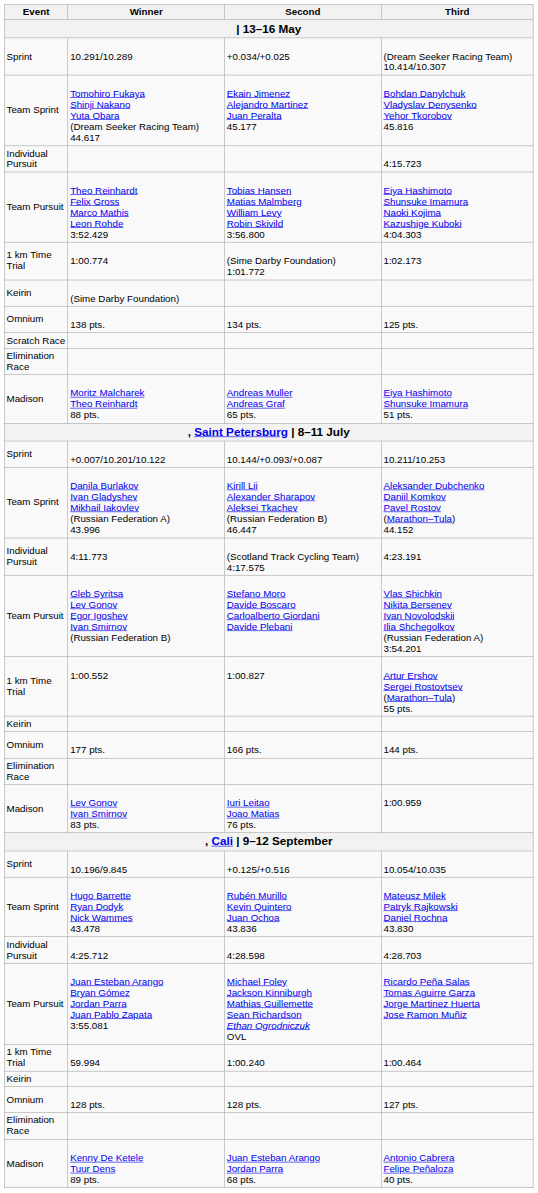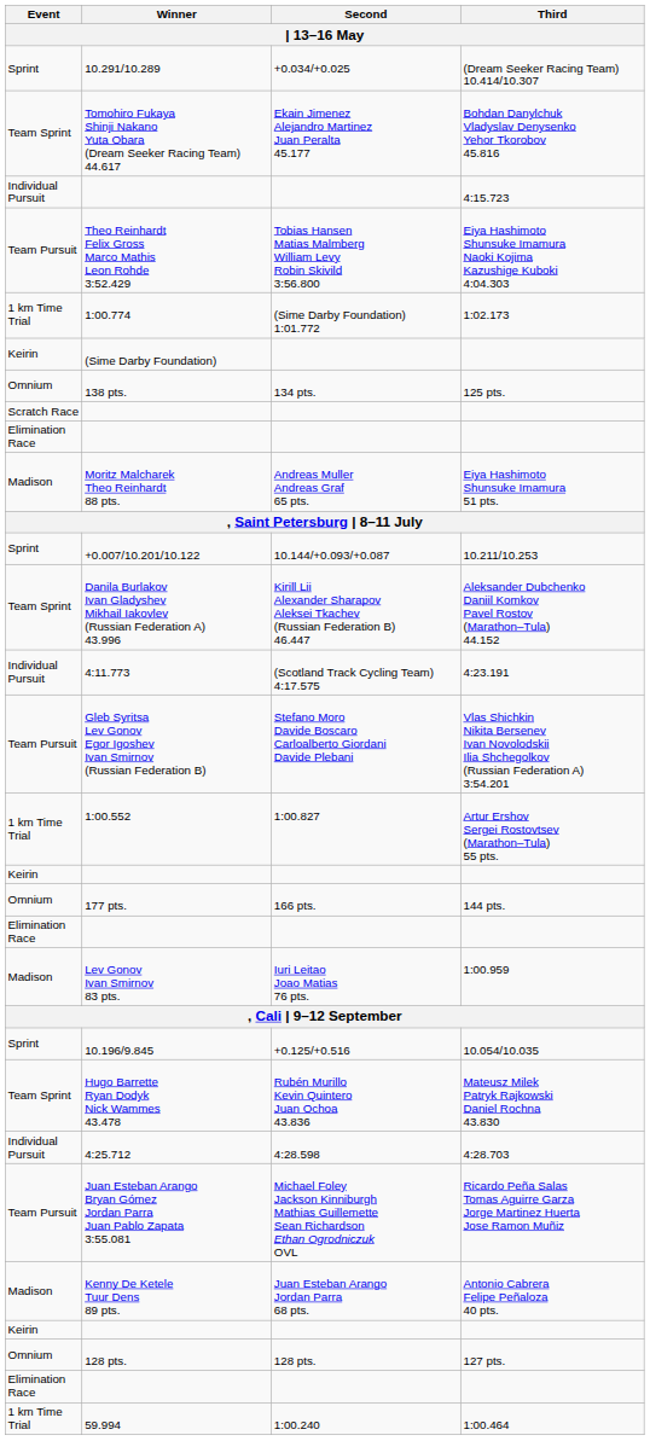 <table class="wikitable">
 <tr>
 <th width=100>Event</th>
 <th width=265>Winner</th>
 <th width=265>Second</th>
 <th width=265>Third</th>
 </tr>
 <tr>
 <th colspan=4><big> | 13–16 May</big></th>
 </tr>
 <tr>
 <td>Sprint<br><em><small></small></em></td>
 <td valign=top><br>10.291/10.289</td>
 <td valign=top><br>+0.034/+0.025</td>
 <td valign=top><br>(Dream Seeker Racing Team)<br>10.414/10.307</td>
 </tr>
 <tr>
 <td>Team Sprint<br><em><small></small></em></td>
 <td valign=top><br><a href='#'>Tomohiro Fukaya</a><br><a href='#'>Shinji Nakano</a><br><a href='#'>Yuta Obara</a><br>(Dream Seeker Racing Team)<br>44.617</td>
 <td valign=top><br><a href='#'>Ekain Jimenez</a><br><a href='#'>Alejandro Martinez</a><br><a href='#'>Juan Peralta</a><br>45.177</td>
 <td valign=top><br><a href='#'>Bohdan Danylchuk</a><br><a href='#'>Vladyslav Denysenko</a><br><a href='#'>Yehor Tkorobov</a><br>45.816</td>
 </tr>
 <tr>
 <td>Individual Pursuit<br><em><small></small></em></td>
 <td valign=top></td>
 <td valign=top></td>
 <td valign=top><br>4:15.723</td>
 </tr>
 <tr>
 <td>Team Pursuit<br><em><small></small></em></td>
 <td valign=top><br><a href='#'>Theo Reinhardt</a><br><a href='#'>Felix Gross</a><br><a href='#'>Marco Mathis</a><br><a href='#'>Leon Rohde</a><br>3:52.429</td>
 <td valign=top><br><a href='#'>Tobias Hansen</a><br><a href='#'>Matias Malmberg</a><br><a href='#'>William Levy</a><br><a href='#'>Robin Skivild</a><br>3:56.800</td>
 <td valign=top><br><a href='#'>Eiya Hashimoto</a><br><a href='#'>Shunsuke Imamura</a><br><a href='#'>Naoki Kojima</a><br><a href='#'>Kazushige Kuboki</a><br>4:04.303</td>
 </tr>
 <tr>
 <td>1 km Time Trial<br><em><small></small></em></td>
 <td valign=top><br>1:00.774</td>
 <td valign=top><br>(Sime Darby Foundation)<br>1:01.772</td>
 <td valign=top><br>1:02.173</td>
 </tr>
 <tr>
 <td>Keirin<br><em><small></small></em></td>
 <td valign=top><br>(Sime Darby Foundation)</td>
 <td valign=top></td>
 <td valign=top></td>
 </tr>
 <tr>
 <td>Omnium<br><em><small></small></em></td>
 <td valign=top><br>138 pts.</td>
 <td valign=top><br>134 pts.</td>
 <td valign=top><br>125 pts.</td>
 </tr>
 <tr>
 <td>Scratch Race<br><em><small></small></em></td>
 <td valign=top></td>
 <td valign=top></td>
 <td valign=top></td>
 </tr>
 <tr>
 <td>Elimination Race<br><em><small></small></em></td>
 <td valign=top></td>
 <td valign=top></td>
 <td valign=top></td>
 </tr>
 <tr>
 <td>Madison<br><em><small></small></em></td>
 <td valign=top><br><a href='#'>Moritz Malcharek</a><br><a href='#'>Theo Reinhardt</a><br>88 pts.</td>
 <td valign=top><br><a href='#'>Andreas Muller</a><br><a href='#'>Andreas Graf</a><br>65 pts.</td>
 <td valign=top><br><a href='#'>Eiya Hashimoto</a><br><a href='#'>Shunsuke Imamura</a><br>51 pts.</td>
 </tr>
 <tr>
 <th colspan=4><big>, <a href='#'>Saint Petersburg</a> | 8–11 July</big></th>
 </tr>
 <tr>
 <td>Sprint<br><em><small></small></em></td>
 <td valign=top><br>+0.007/10.201/10.122</td>
 <td valign=top><br>10.144/+0.093/+0.087</td>
 <td valign=top><br>10.211/10.253</td>
 </tr>
 <tr>
 <td>Team Sprint<br><em><small></small></em></td>
 <td valign=top><br><a href='#'>Danila Burlakov</a><br><a href='#'>Ivan Gladyshev</a><br><a href='#'>Mikhail Iakovlev</a><br>(Russian Federation A)<br>43.996</td>
 <td valign=top> <br><a href='#'>Kirill Lii</a><br><a href='#'>Alexander Sharapov</a><br><a href='#'>Aleksei Tkachev</a><br>(Russian Federation B)<br>46.447</td>
 <td valign=top> <br><a href='#'>Aleksander Dubchenko</a><br><a href='#'>Daniil Komkov</a><br><a href='#'>Pavel Rostov</a><br>(<a href='#'>Marathon–Tula</a>)<br>44.152</td>
 </tr>
 <tr>
 <td>Individual Pursuit<br><em><small></small></em></td>
 <td valign=top><br>4:11.773</td>
 <td valign=top><br>(Scotland Track Cycling Team) <br>4:17.575</td>
 <td valign=top><br>4:23.191</td>
 </tr>
 <tr>
 <td>Team Pursuit<br><em><small></small></em></td>
 <td valign=top><br><a href='#'>Gleb Syritsa</a><br><a href='#'>Lev Gonov</a><br><a href='#'>Egor Igoshev</a><br><a href='#'>Ivan Smirnov</a><br>(Russian Federation B)</td>
 <td valign=top><br><a href='#'>Stefano Moro</a><br><a href='#'>Davide Boscaro</a><br><a href='#'>Carloalberto Giordani</a><br><a href='#'>Davide Plebani</a></td>
 <td valign=top><br><a href='#'>Vlas Shichkin</a><br><a href='#'>Nikita Bersenev</a><br><a href='#'>Ivan Novolodskii</a><br><a href='#'>Ilia Shchegolkov</a><br>(Russian Federation A)<br>3:54.201</td>
 </tr>
 <tr>
 <td>1 km Time Trial<br><em><small></small></em></td>
 <td valign=top><br>1:00.552</td>
 <td valign=top><br>1:00.827</td>
 <td valign=top><br><a href='#'>Artur Ershov</a><br><a href='#'>Sergei Rostovtsev</a><br>(<a href='#'>Marathon–Tula</a>)<br>55 pts.</td>
 </tr>
 <tr>
 <td>Keirin<br><em><small></small></em></td>
 <td valign=top></td>
 <td valign=top></td>
 <td valign=top></td>
 </tr>
 <tr>
 <td>Omnium<br><em><small></small></em></td>
 <td valign=top><br>177 pts.</td>
 <td valign=top><br>166 pts.</td>
 <td valign=top><br>144 pts.</td>
 </tr>
 <tr>
 <td>Elimination Race<br><em><small></small></em></td>
 <td valign=top></td>
 <td valign=top></td>
 <td valign=top></td>
 </tr>
 <tr>
 <td>Madison<br><em><small></small></em></td>
 <td valign=top><br><a href='#'>Lev Gonov</a><br><a href='#'>Ivan Smirnov</a><br>83 pts.</td>
 <td valign=top><br><a href='#'>Iuri Leitao</a><br><a href='#'>Joao Matias</a><br>76 pts.</td>
 <td valign=top><br>1:00.959</td>
 </tr>
 <tr>
 <th colspan=4><big>, <a href='#'>Cali</a> | 9–12 September</big></th>
 </tr>
 <tr>
 <td>Sprint<br><em><small></small></em></td>
 <td valign=top><br>10.196/9.845</td>
 <td valign=top><br>+0.125/+0.516</td>
 <td valign=top><br>10.054/10.035</td>
 </tr>
 <tr>
 <td>Team Sprint<br><em><small></small></em></td>
 <td valign=top><br><a href='#'>Hugo Barrette</a><br><a href='#'>Ryan Dodyk</a><br><a href='#'>Nick Wammes</a><br>43.478</td>
 <td valign=top><br><a href='#'>Rubén Murillo</a><br><a href='#'>Kevin Quintero</a><br><a href='#'>Juan Ochoa</a><br>43.836</td>
 <td valign=top><br><a href='#'>Mateusz Milek</a><br><a href='#'>Patryk Rajkowski</a><br><a href='#'>Daniel Rochna</a><br>43.830</td>
 </tr>
 <tr>
 <td>Individual Pursuit<br><em><small></small></em></td>
 <td valign=top><br>4:25.712</td>
 <td valign=top><br>4:28.598</td>
 <td valign=top><br>4:28.703</td>
 </tr>
 <tr>
 <td>Team Pursuit<br><em><small></small></em></td>
 <td valign=top><br><a href='#'>Juan Esteban Arango</a><br><a href='#'>Bryan Gómez</a><br><a href='#'>Jordan Parra</a><br><a href='#'>Juan Pablo Zapata</a><br>3:55.081</td>
 <td valign=top><br><a href='#'>Michael Foley</a><br><a href='#'>Jackson Kinniburgh</a><br><a href='#'>Mathias Guillemette</a><br><a href='#'>Sean Richardson</a><br><em><a href='#'>Ethan Ogrodniczuk</a></em><br>OVL</td>
 <td valign=top><br><a href='#'>Ricardo Peña Salas</a><br><a href='#'>Tomas Aguirre Garza</a><br><a href='#'>Jorge Martinez Huerta</a><br><a href='#'>Jose Ramon Muñiz</a></td>
 </tr>
 <tr>
-<td>1 km Time Trial<br><em><small></small></em></td>
-<td valign=top><br>59.994</td>
-<td valign=top><br>1:00.240</td>
-<td valign=top><br>1:00.464</td>
+<td>Madison <br><em><small></small></em></td>
+<td><br><a href='#'>Kenny De Ketele</a><br><a href='#'>Tuur Dens</a><br>89 pts.</td>
+<td><br><a href='#'>Juan Esteban Arango</a><br><a href='#'>Jordan Parra</a><br>68 pts.</td>
+<td><br><a href='#'>Antonio Cabrera</a><br><a href='#'>Felipe Peñaloza</a><br>40 pts.</td>
 </tr>
 <tr>
 <td>Keirin<br><em><small></small></em></td>
 <td valign=top></td>
 <td valign=top></td>
 <td valign=top></td>
 </tr>
 <tr>
 <td>Omnium<br><em><small></small></em></td>
 <td><br>128 pts.</td>
 <td><br>128 pts.</td>
 <td><br>127 pts.</td>
 </tr>
 <tr>
 <td>Elimination Race<br><em><small></small></em></td>
 <td></td>
 <td></td>
 <td></td>
 </tr>
 <tr>
-<td>Madison <br><em><small></small></em></td>
-<td><br><a href='#'>Kenny De Ketele</a><br><a href='#'>Tuur Dens</a><br>89 pts.</td>
-<td><br><a href='#'>Juan Esteban Arango</a><br><a href='#'>Jordan Parra</a><br>68 pts.</td>
-<td><br><a href='#'>Antonio Cabrera</a><br><a href='#'>Felipe Peñaloza</a><br>40 pts.</td>
+<td>1 km Time Trial<br><em><small></small></em></td>
+<td valign=top><br>59.994</td>
+<td valign=top><br>1:00.240</td>
+<td valign=top><br>1:00.464</td>
 </tr>
 </table>
